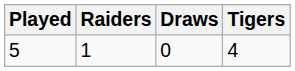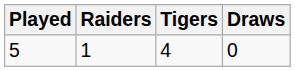 <table class="wikitable" style="text-align:left;">
 <tr>
 <th>Played</th>
 <th>Raiders</th>
+<th>Tigers</th>
 <th>Draws</th>
-<th>Tigers</th>
 </tr>
 <tr>
 <td>5</td>
 <td>1</td>
+<td>4</td>
 <td>0</td>
-<td>4</td>
 </tr>
 </table>
